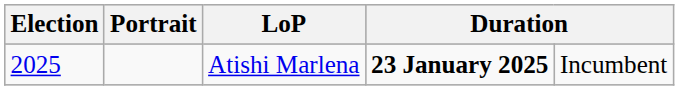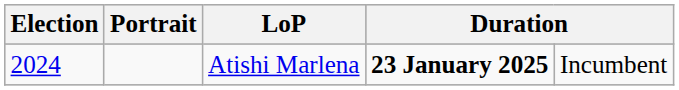 <table class="wikitable sortable">
 <tr>
 <th>Election</th>
 <th>Portrait</th>
 <th>LoP</th>
 <th colspan="2">Duration</th>
 </tr>
 <tr>
-<td><a href='#'>2025</a></td>
+<td><a href='#'>2024</a></td>
 <td></td>
 <td><a href='#'>Atishi Marlena</a></td>
 <td><strong>23 January 2025</strong></td>
 <td>Incumbent</td>
 </tr>
 </table>
